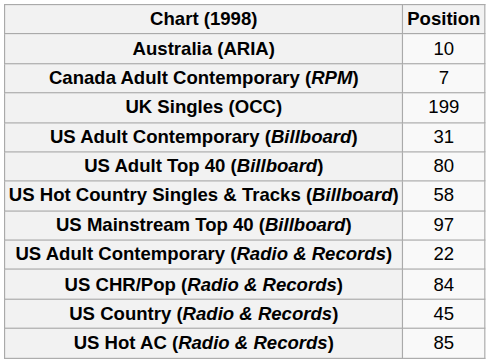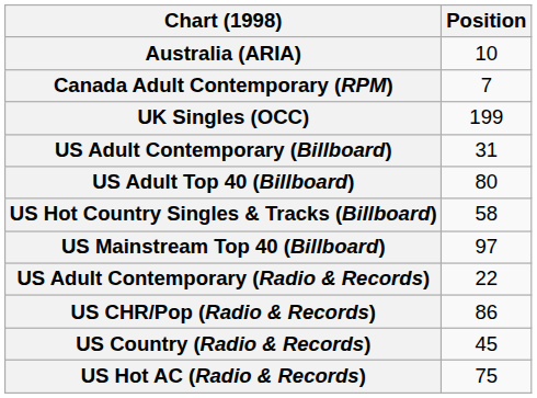 <table class="wikitable sortable plainrowheaders" style="text-align:center">
 <tr>
 <th scope="col">Chart (1998)</th>
 <th scope="col">Position</th>
 </tr>
 <tr>
 <th scope="row">Australia (ARIA)</th>
 <td>10</td>
 </tr>
 <tr>
 <th scope="row">Canada Adult Contemporary (<em>RPM</em>)</th>
 <td>7</td>
 </tr>
 <tr>
 <th scope="row">UK Singles (OCC)</th>
 <td>199</td>
 </tr>
 <tr>
 <th scope="row">US Adult Contemporary (<em>Billboard</em>)</th>
 <td>31</td>
 </tr>
 <tr>
 <th scope="row">US Adult Top 40 (<em>Billboard</em>)</th>
 <td>80</td>
 </tr>
 <tr>
 <th scope="row">US Hot Country Singles & Tracks (<em>Billboard</em>)</th>
 <td>58</td>
 </tr>
 <tr>
 <th scope="row">US Mainstream Top 40 (<em>Billboard</em>)</th>
 <td>97</td>
 </tr>
 <tr>
 <th scope="row">US Adult Contemporary (<em>Radio & Records</em>)</th>
 <td>22</td>
 </tr>
 <tr>
 <th scope="row">US CHR/Pop (<em>Radio & Records</em>)</th>
-<td>84</td>
+<td>86</td>
 </tr>
 <tr>
 <th scope="row">US Country (<em>Radio & Records</em>)</th>
 <td>45</td>
 </tr>
 <tr>
 <th scope="row">US Hot AC (<em>Radio & Records</em>)</th>
-<td>85</td>
+<td>75</td>
 </tr>
 </table>
